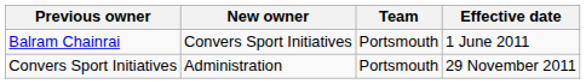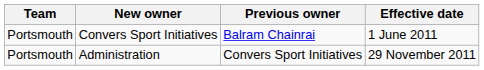 <table class="wikitable">
 <tr>
+<th>Team</th>
+<th>New owner</th>
 <th>Previous owner</th>
-<th>New owner</th>
-<th>Team</th>
 <th>Effective date</th>
 </tr>
 <tr>
+<td>Portsmouth</td>
+<td>Convers Sport Initiatives</td>
 <td><a href='#'>Balram Chainrai</a></td>
-<td>Convers Sport Initiatives</td>
-<td>Portsmouth</td>
 <td>1 June 2011</td>
 </tr>
 <tr>
+<td>Portsmouth</td>
+<td>Administration</td>
 <td>Convers Sport Initiatives</td>
-<td>Administration</td>
-<td>Portsmouth</td>
 <td>29 November 2011</td>
 </tr>
 </table>
